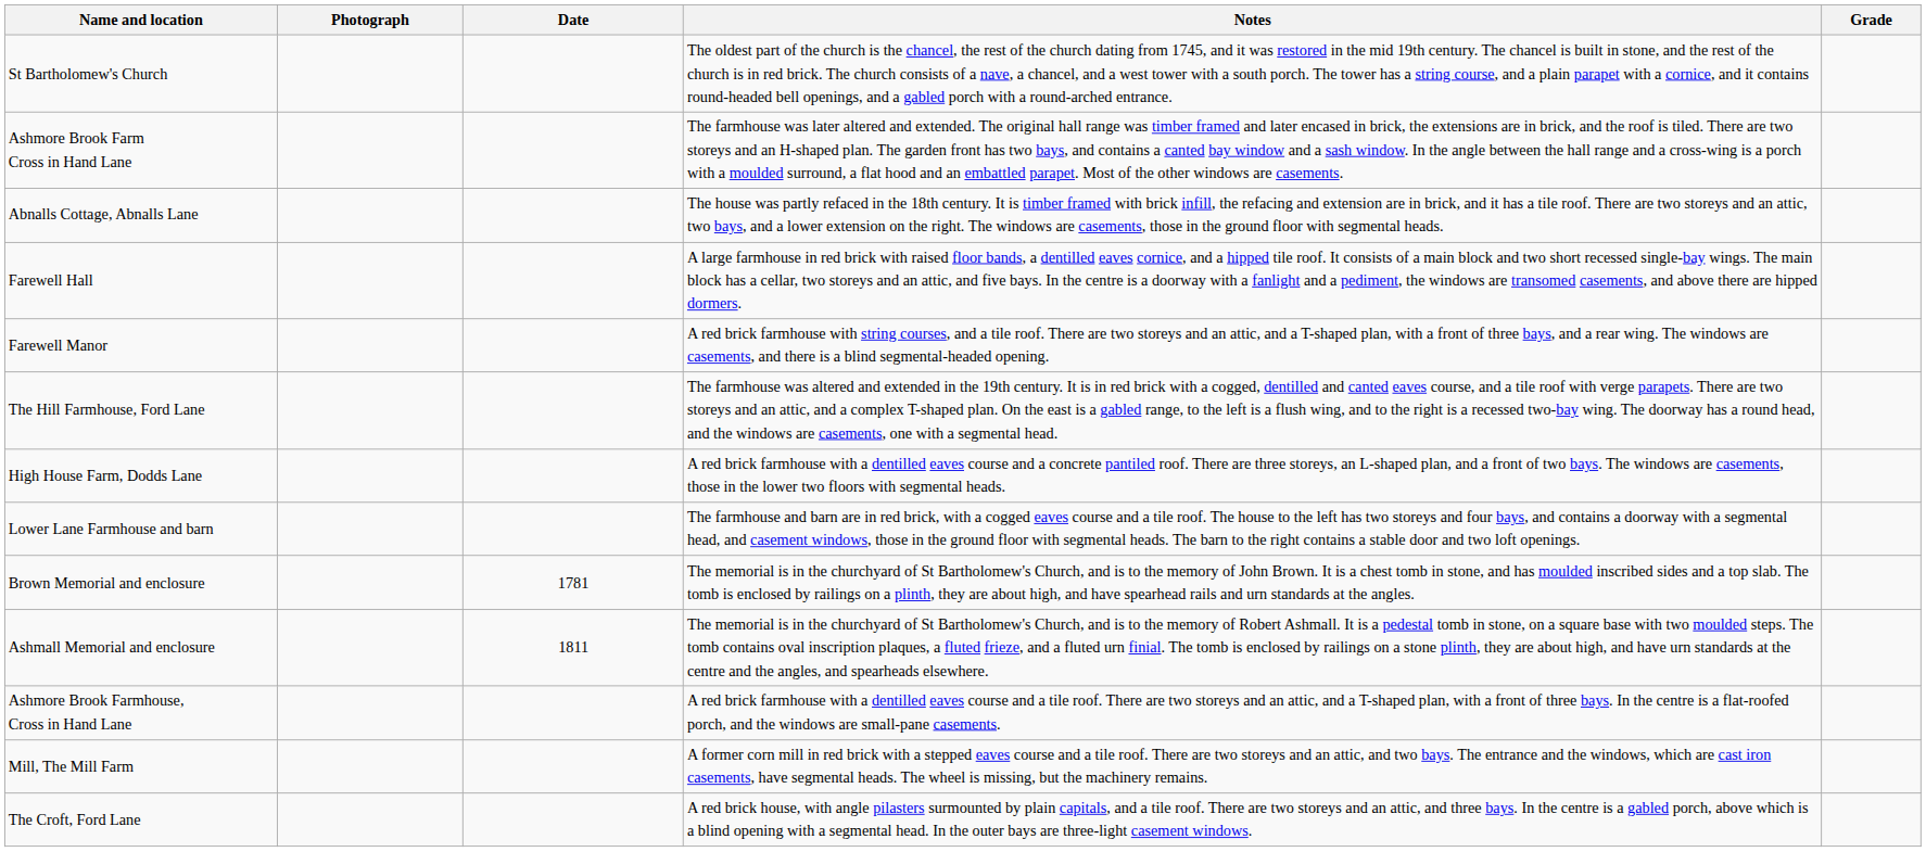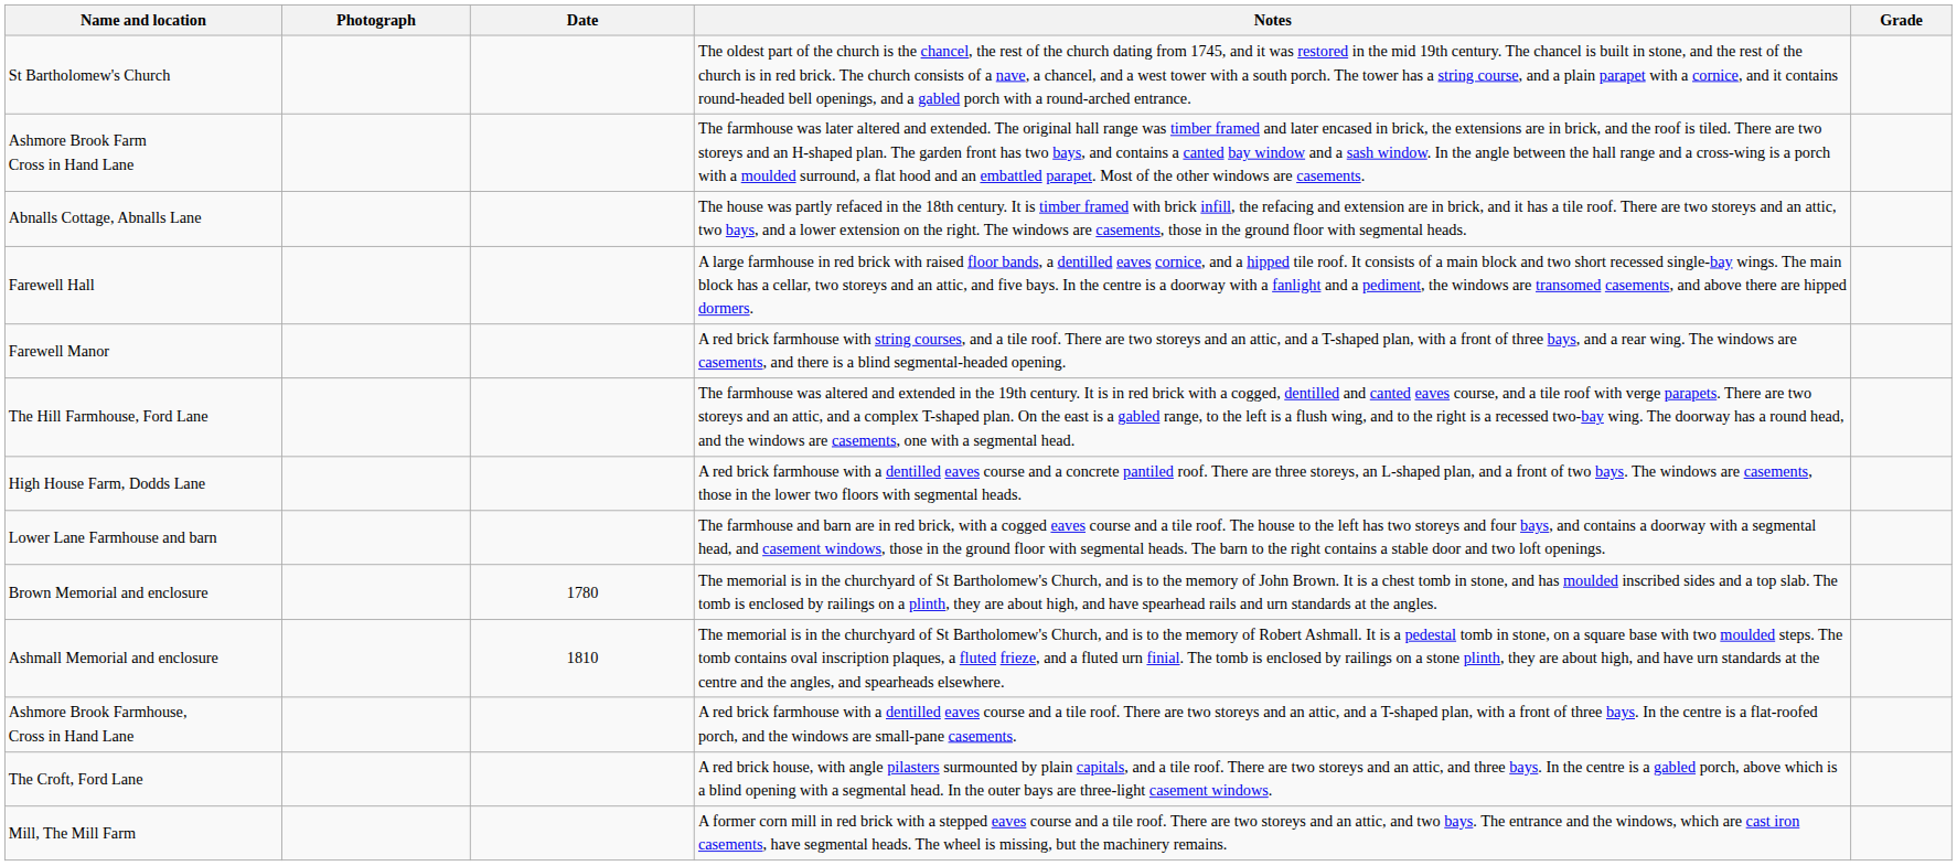 <table class="wikitable sortable plainrowheaders" style="width:100%; border:0; text-align:left; line-height:150%;">
 <tr>
 <th scope="col"  style="width:150px">Name and location</th>
 <th scope="col"  style="width:100px" class="unsortable">Photograph</th>
 <th scope="col"  style="width:120px">Date</th>
 <th scope="col"  style="width:650px" class="unsortable">Notes</th>
 <th scope="col"  style="width:50px">Grade</th>
 </tr>
 <tr>
 <td>St Bartholomew's Church<br><small></small></td>
 <td></td>
 <td align="center"></td>
 <td>The oldest part of the church is the <a href='#'>chancel</a>, the rest of the church dating from 1745, and it was <a href='#'>restored</a> in the mid 19th century.  The chancel is built in stone, and the rest of the church is in red brick.  The church consists of a <a href='#'>nave</a>, a chancel, and a west tower with a south porch.  The tower has a <a href='#'>string course</a>, and a plain <a href='#'>parapet</a> with a <a href='#'>cornice</a>, and it contains round-headed bell openings, and a <a href='#'>gabled</a> porch with a round-arched entrance.</td>
 <td align="center" ></td>
 </tr>
 <tr>
 <td>Ashmore Brook Farm<br>Cross in Hand Lane<br><small></small></td>
 <td></td>
 <td align="center"></td>
 <td>The farmhouse was later altered and extended.  The original hall range was <a href='#'>timber framed</a> and later encased in brick, the extensions are in brick, and the roof is tiled.  There are two storeys and an H-shaped plan.  The garden front has two <a href='#'>bays</a>, and contains a <a href='#'>canted</a> <a href='#'>bay window</a> and a <a href='#'>sash window</a>.  In the angle between the hall range and a cross-wing is a porch with a <a href='#'>moulded</a> surround, a flat hood and an <a href='#'>embattled</a> <a href='#'>parapet</a>.  Most of the other windows are <a href='#'>casements</a>.</td>
 <td align="center" ></td>
 </tr>
 <tr>
 <td>Abnalls Cottage, Abnalls Lane<br><small></small></td>
 <td></td>
 <td align="center"></td>
 <td>The house was partly refaced in the 18th century.  It is <a href='#'>timber framed</a> with brick <a href='#'>infill</a>, the refacing and extension are in brick, and it has a tile roof.  There are two storeys and an attic, two <a href='#'>bays</a>, and a lower extension on the right.  The windows are <a href='#'>casements</a>, those in the ground floor with segmental heads.</td>
 <td align="center" ></td>
 </tr>
 <tr>
 <td>Farewell Hall<br><small></small></td>
 <td></td>
 <td align="center"></td>
 <td>A large farmhouse in red brick with raised <a href='#'>floor bands</a>, a <a href='#'>dentilled</a> <a href='#'>eaves</a> <a href='#'>cornice</a>, and a <a href='#'>hipped</a> tile roof.  It consists of a main block and two short recessed single-<a href='#'>bay</a> wings.  The main block has a cellar, two storeys and an attic, and five bays.  In the centre is a doorway with a <a href='#'>fanlight</a> and a <a href='#'>pediment</a>, the windows are <a href='#'>transomed</a> <a href='#'>casements</a>, and above there are hipped <a href='#'>dormers</a>.</td>
 <td align="center" ></td>
 </tr>
 <tr>
 <td>Farewell Manor<br><small></small></td>
 <td></td>
 <td align="center"></td>
 <td>A red brick farmhouse with <a href='#'>string courses</a>, and a tile roof.  There are two storeys and an attic, and a T-shaped plan, with a front of three <a href='#'>bays</a>, and a rear wing.  The windows are <a href='#'>casements</a>, and there is a blind segmental-headed opening.</td>
 <td align="center" ></td>
 </tr>
 <tr>
 <td>The Hill Farmhouse, Ford Lane<br><small></small></td>
 <td></td>
 <td align="center"></td>
 <td>The farmhouse was altered and extended in the 19th century.  It is in red brick with a cogged, <a href='#'>dentilled</a> and <a href='#'>canted</a> <a href='#'>eaves</a> course, and a tile roof with verge <a href='#'>parapets</a>.  There are two storeys and an attic, and a complex T-shaped plan.  On the east is a <a href='#'>gabled</a> range, to the left is a flush wing, and to the right is a recessed two-<a href='#'>bay</a> wing.  The doorway has a round head, and the windows are <a href='#'>casements</a>, one with a segmental head.</td>
 <td align="center" ></td>
 </tr>
 <tr>
 <td>High House Farm, Dodds Lane<br><small></small></td>
 <td></td>
 <td align="center"></td>
 <td>A red brick farmhouse with a <a href='#'>dentilled</a> <a href='#'>eaves</a> course and a concrete <a href='#'>pantiled</a> roof.  There are three storeys, an L-shaped plan, and a front of two <a href='#'>bays</a>.  The windows are <a href='#'>casements</a>, those in the lower two floors with segmental heads.</td>
 <td align="center" ></td>
 </tr>
 <tr>
 <td>Lower Lane Farmhouse and barn<br><small></small></td>
 <td></td>
 <td align="center"></td>
 <td>The farmhouse and barn are in red brick, with a cogged <a href='#'>eaves</a> course and a tile roof.  The house to the left has two storeys and four <a href='#'>bays</a>, and contains a doorway with a segmental head, and <a href='#'>casement windows</a>, those in the ground floor with segmental heads.  The barn to the right contains a stable door and two loft openings.</td>
 <td align="center" ></td>
 </tr>
 <tr>
 <td>Brown Memorial and enclosure<br><small></small></td>
 <td></td>
-<td align="center">1781</td>
+<td align="center">1780</td>
 <td>The memorial is in the churchyard of St Bartholomew's Church, and is to the memory of John Brown.  It is a chest tomb in stone, and has <a href='#'>moulded</a> inscribed sides and a top slab.  The tomb is enclosed by railings on a <a href='#'>plinth</a>, they are about  high, and have spearhead rails and urn standards at the angles.</td>
 <td align="center" ></td>
 </tr>
 <tr>
 <td>Ashmall Memorial and enclosure<br><small></small></td>
 <td></td>
-<td align="center">1811</td>
+<td align="center">1810</td>
 <td>The memorial is in the churchyard of St Bartholomew's Church, and is to the memory of Robert Ashmall.  It is a <a href='#'>pedestal</a> tomb in stone, on a square base with two <a href='#'>moulded</a> steps.  The tomb contains oval inscription plaques, a <a href='#'>fluted</a> <a href='#'>frieze</a>, and a fluted urn <a href='#'>finial</a>.  The tomb is enclosed by railings on a stone <a href='#'>plinth</a>, they are about  high, and have urn standards at the centre and the angles, and spearheads elsewhere.</td>
 <td align="center" ></td>
 </tr>
 <tr>
 <td>Ashmore Brook Farmhouse,<br>Cross in Hand Lane<br><small></small></td>
 <td></td>
 <td align="center"></td>
 <td>A red brick farmhouse with a <a href='#'>dentilled</a> <a href='#'>eaves</a> course and a tile roof.  There are two storeys and an attic, and a T-shaped plan, with a front of three <a href='#'>bays</a>.  In the centre is a flat-roofed porch, and the windows are small-pane <a href='#'>casements</a>.</td>
 <td align="center" ></td>
 </tr>
 <tr>
+<td>The Croft, Ford Lane<br><small></small></td>
+<td></td>
+<td align="center"></td>
+<td>A red brick house, with angle <a href='#'>pilasters</a> surmounted by plain <a href='#'>capitals</a>, and a tile roof.  There are two storeys and an attic, and three <a href='#'>bays</a>.  In the centre is a <a href='#'>gabled</a> porch, above which is a blind opening with a segmental head.  In the outer bays are three-light <a href='#'>casement windows</a>.</td>
+<td align="center" ></td>
+</tr>
+<tr>
 <td>Mill, The Mill Farm<br><small></small></td>
 <td></td>
 <td align="center"></td>
 <td>A former corn mill in red brick with a stepped <a href='#'>eaves</a> course and a tile roof.  There are two storeys and an attic, and two <a href='#'>bays</a>.  The entrance and the windows, which are <a href='#'>cast iron</a> <a href='#'>casements</a>, have segmental heads.  The wheel is missing, but the machinery remains.</td>
 <td align="center" ></td>
 </tr>
 <tr>
-<td>The Croft, Ford Lane<br><small></small></td>
-<td></td>
-<td align="center"></td>
-<td>A red brick house, with angle <a href='#'>pilasters</a> surmounted by plain <a href='#'>capitals</a>, and a tile roof.  There are two storeys and an attic, and three <a href='#'>bays</a>.  In the centre is a <a href='#'>gabled</a> porch, above which is a blind opening with a segmental head.  In the outer bays are three-light <a href='#'>casement windows</a>.</td>
-<td align="center" ></td>
-</tr>
-<tr>
 </tr>
 </table>
